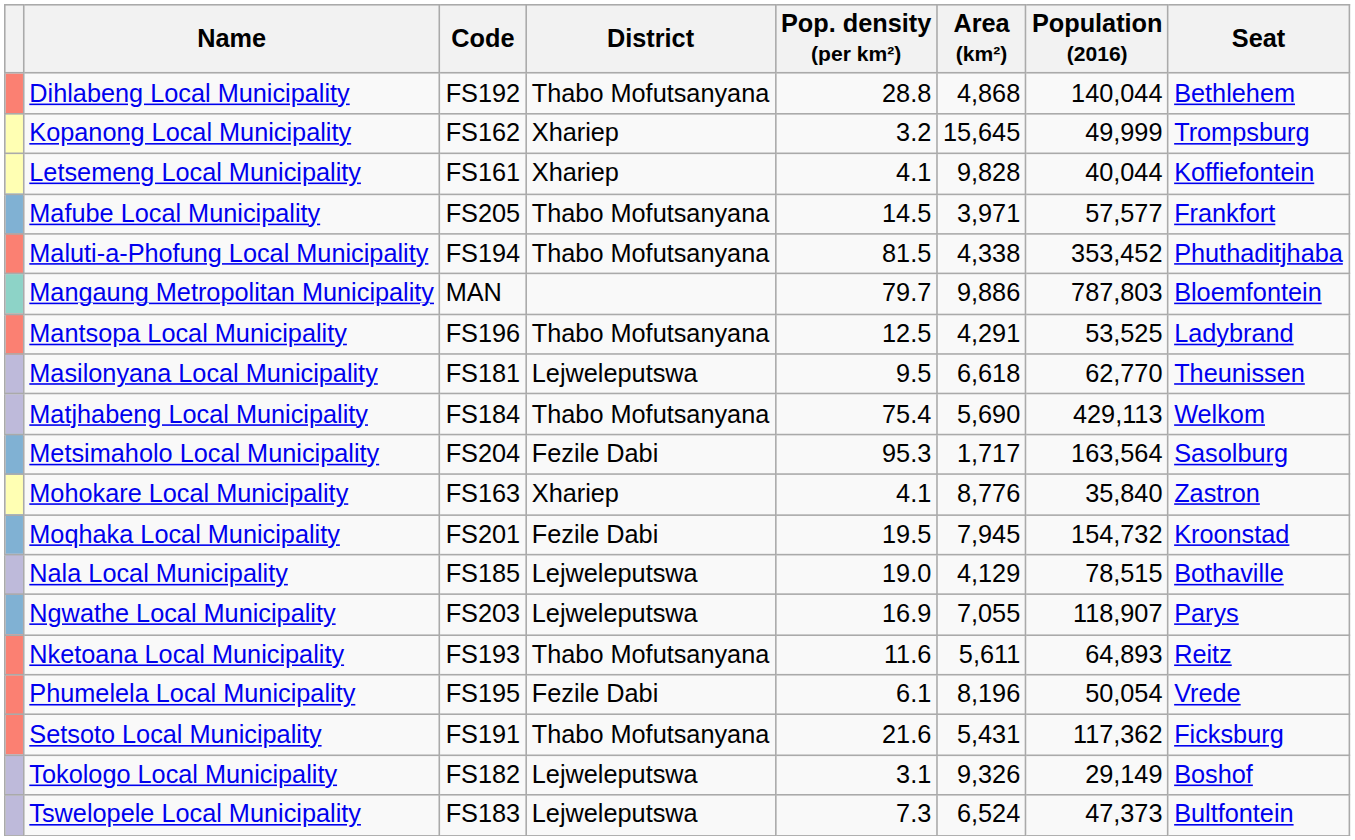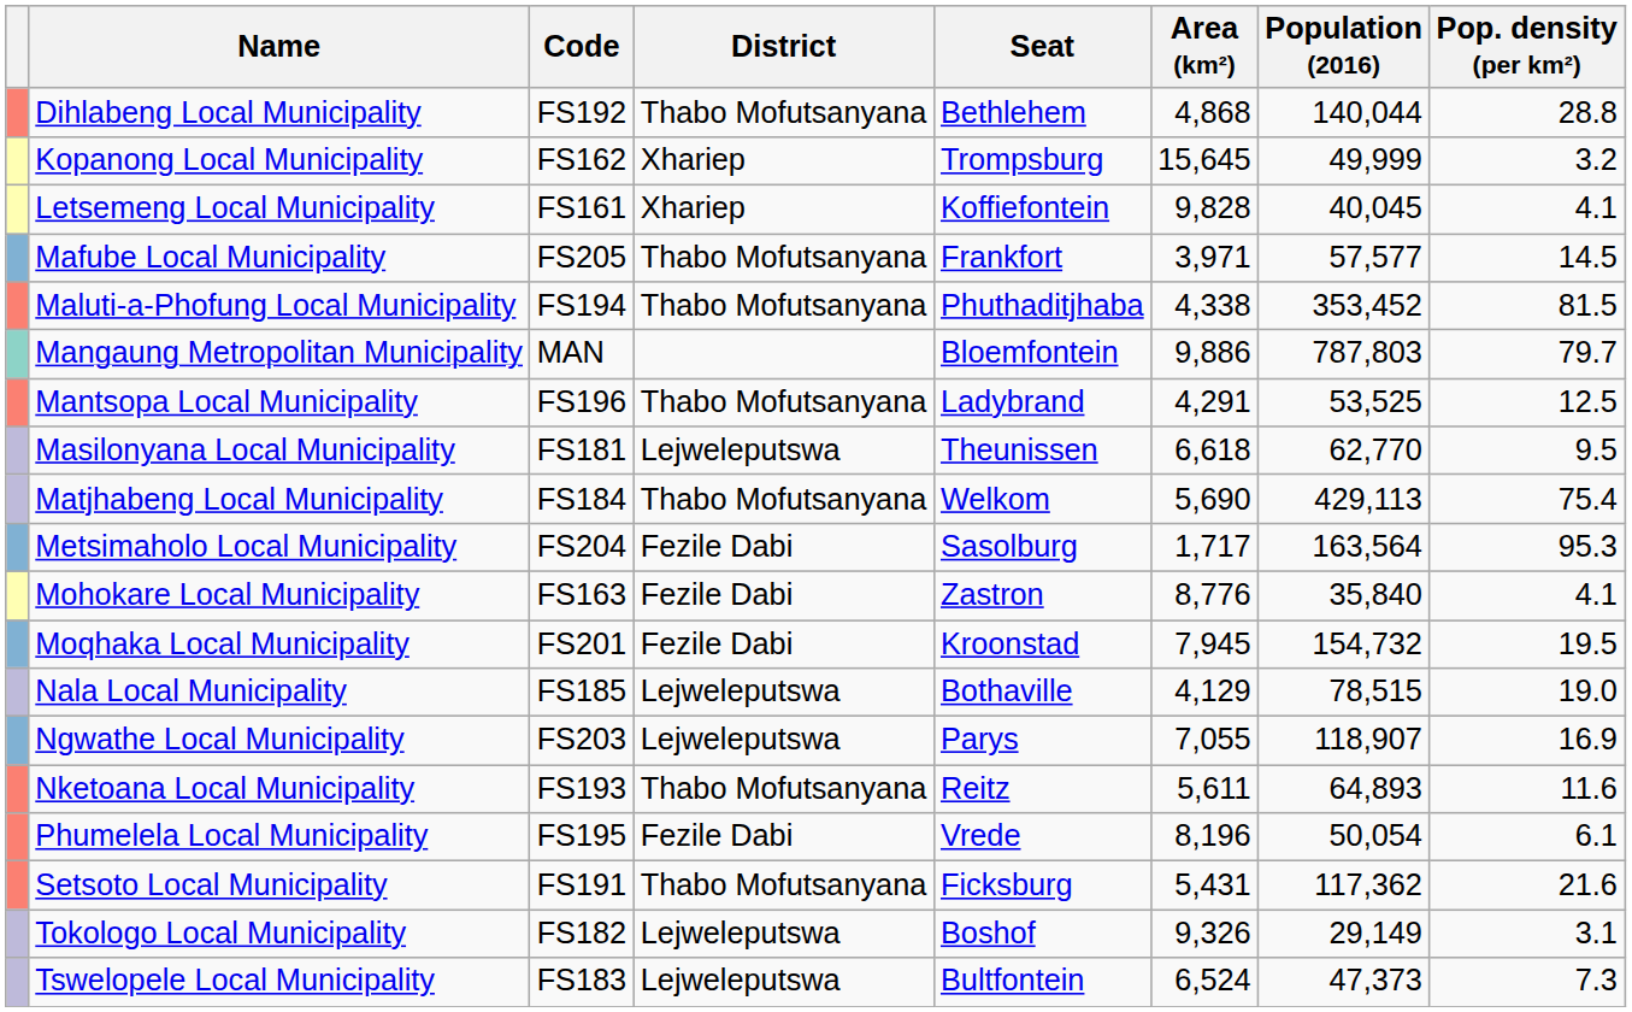 <table class="wikitable sortable">
 <tr>
 <th class="unsortable"> </th>
 <th>Name</th>
 <th>Code</th>
 <th>District</th>
-<th>Pop. density<br><small>(per km²)</small></th>
+<th>Seat</th>
 <th>Area<br><small>(km²)</small></th>
 <th>Population<br><small>(2016)</small></th>
-<th>Seat</th>
+<th>Pop. density<br><small>(per km²)</small></th>
 </tr>
 <tr>
 <td style="text-align:center;background-color:#FB8072"></td>
 <td><a href='#'>Dihlabeng Local Municipality</a></td>
 <td>FS192</td>
 <td>Thabo Mofutsanyana</td>
-<td style="text-align:right">28.8</td>
+<td><a href='#'>Bethlehem</a></td>
 <td style="text-align:right">4,868</td>
 <td style="text-align:right">140,044</td>
-<td><a href='#'>Bethlehem</a></td>
+<td style="text-align:right">28.8</td>
 </tr>
 <tr>
 <td style="text-align:center;background-color:#FFFFB3"></td>
 <td><a href='#'>Kopanong Local Municipality</a></td>
 <td>FS162</td>
 <td>Xhariep</td>
-<td style="text-align:right">3.2</td>
+<td><a href='#'>Trompsburg</a></td>
 <td style="text-align:right">15,645</td>
 <td style="text-align:right">49,999</td>
-<td><a href='#'>Trompsburg</a></td>
+<td style="text-align:right">3.2</td>
 </tr>
 <tr>
 <td style="text-align:center;background-color:#FFFFB3"></td>
 <td><a href='#'>Letsemeng Local Municipality</a></td>
 <td>FS161</td>
 <td>Xhariep</td>
+<td><a href='#'>Koffiefontein</a></td>
+<td style="text-align:right">9,828</td>
+<td style="text-align:right">40,045</td>
 <td style="text-align:right">4.1</td>
-<td style="text-align:right">9,828</td>
-<td style="text-align:right">40,044</td>
-<td><a href='#'>Koffiefontein</a></td>
 </tr>
 <tr>
 <td style="text-align:center;background-color:#80B1D3"></td>
 <td><a href='#'>Mafube Local Municipality</a></td>
 <td>FS205</td>
 <td>Thabo Mofutsanyana</td>
-<td style="text-align:right">14.5</td>
+<td><a href='#'>Frankfort</a></td>
 <td style="text-align:right">3,971</td>
 <td style="text-align:right">57,577</td>
-<td><a href='#'>Frankfort</a></td>
+<td style="text-align:right">14.5</td>
 </tr>
 <tr>
 <td style="text-align:center;background-color:#FB8072"></td>
 <td><a href='#'>Maluti-a-Phofung Local Municipality</a></td>
 <td>FS194</td>
 <td>Thabo Mofutsanyana</td>
-<td style="text-align:right">81.5</td>
+<td><a href='#'>Phuthaditjhaba</a></td>
 <td style="text-align:right">4,338</td>
 <td style="text-align:right">353,452</td>
-<td><a href='#'>Phuthaditjhaba</a></td>
+<td style="text-align:right">81.5</td>
 </tr>
 <tr>
 <td style="text-align:center;background-color:#8DD3C7"></td>
 <td><a href='#'>Mangaung Metropolitan Municipality</a></td>
 <td>MAN</td>
 <td></td>
-<td style="text-align:right">79.7</td>
+<td><a href='#'>Bloemfontein</a></td>
 <td style="text-align:right">9,886</td>
 <td style="text-align:right">787,803</td>
-<td><a href='#'>Bloemfontein</a></td>
+<td style="text-align:right">79.7</td>
 </tr>
 <tr>
 <td style="text-align:center;background-color:#FB8072"></td>
 <td><a href='#'>Mantsopa Local Municipality</a></td>
 <td>FS196</td>
 <td>Thabo Mofutsanyana</td>
-<td style="text-align:right">12.5</td>
+<td><a href='#'>Ladybrand</a></td>
 <td style="text-align:right">4,291</td>
 <td style="text-align:right">53,525</td>
-<td><a href='#'>Ladybrand</a></td>
+<td style="text-align:right">12.5</td>
 </tr>
 <tr>
 <td style="text-align:center;background-color:#BEBADA"></td>
 <td><a href='#'>Masilonyana Local Municipality</a></td>
 <td>FS181</td>
 <td>Lejweleputswa</td>
-<td style="text-align:right">9.5</td>
+<td><a href='#'>Theunissen</a></td>
 <td style="text-align:right">6,618</td>
 <td style="text-align:right">62,770</td>
-<td><a href='#'>Theunissen</a></td>
+<td style="text-align:right">9.5</td>
 </tr>
 <tr>
 <td style="text-align:center;background-color:#BEBADA"></td>
 <td><a href='#'>Matjhabeng Local Municipality</a></td>
 <td>FS184</td>
 <td>Thabo Mofutsanyana</td>
-<td style="text-align:right">75.4</td>
+<td><a href='#'>Welkom</a></td>
 <td style="text-align:right">5,690</td>
 <td style="text-align:right">429,113</td>
-<td><a href='#'>Welkom</a></td>
+<td style="text-align:right">75.4</td>
 </tr>
 <tr>
 <td style="text-align:center;background-color:#80B1D3"></td>
 <td><a href='#'>Metsimaholo Local Municipality</a></td>
 <td>FS204</td>
 <td>Fezile Dabi</td>
-<td style="text-align:right">95.3</td>
+<td><a href='#'>Sasolburg</a></td>
 <td style="text-align:right">1,717</td>
 <td style="text-align:right">163,564</td>
-<td><a href='#'>Sasolburg</a></td>
+<td style="text-align:right">95.3</td>
 </tr>
 <tr>
 <td style="text-align:center;background-color:#FFFFB3"></td>
 <td><a href='#'>Mohokare Local Municipality</a></td>
 <td>FS163</td>
-<td>Xhariep</td>
-<td style="text-align:right">4.1</td>
+<td>Fezile Dabi</td>
+<td><a href='#'>Zastron</a></td>
 <td style="text-align:right">8,776</td>
 <td style="text-align:right">35,840</td>
-<td><a href='#'>Zastron</a></td>
+<td style="text-align:right">4.1</td>
 </tr>
 <tr>
 <td style="text-align:center;background-color:#80B1D3"></td>
 <td><a href='#'>Moqhaka Local Municipality</a></td>
 <td>FS201</td>
 <td>Fezile Dabi</td>
-<td style="text-align:right">19.5</td>
+<td><a href='#'>Kroonstad</a></td>
 <td style="text-align:right">7,945</td>
 <td style="text-align:right">154,732</td>
-<td><a href='#'>Kroonstad</a></td>
+<td style="text-align:right">19.5</td>
 </tr>
 <tr>
 <td style="text-align:center;background-color:#BEBADA"></td>
 <td><a href='#'>Nala Local Municipality</a></td>
 <td>FS185</td>
 <td>Lejweleputswa</td>
-<td style="text-align:right">19.0</td>
+<td><a href='#'>Bothaville</a></td>
 <td style="text-align:right">4,129</td>
 <td style="text-align:right">78,515</td>
-<td><a href='#'>Bothaville</a></td>
+<td style="text-align:right">19.0</td>
 </tr>
 <tr>
 <td style="text-align:center;background-color:#80B1D3"></td>
 <td><a href='#'>Ngwathe Local Municipality</a></td>
 <td>FS203</td>
 <td>Lejweleputswa</td>
-<td style="text-align:right">16.9</td>
+<td><a href='#'>Parys</a></td>
 <td style="text-align:right">7,055</td>
 <td style="text-align:right">118,907</td>
-<td><a href='#'>Parys</a></td>
+<td style="text-align:right">16.9</td>
 </tr>
 <tr>
 <td style="text-align:center;background-color:#FB8072"></td>
 <td><a href='#'>Nketoana Local Municipality</a></td>
 <td>FS193</td>
 <td>Thabo Mofutsanyana</td>
-<td style="text-align:right">11.6</td>
+<td><a href='#'>Reitz</a></td>
 <td style="text-align:right">5,611</td>
 <td style="text-align:right">64,893</td>
-<td><a href='#'>Reitz</a></td>
+<td style="text-align:right">11.6</td>
 </tr>
 <tr>
 <td style="text-align:center;background-color:#FB8072"></td>
 <td><a href='#'>Phumelela Local Municipality</a></td>
 <td>FS195</td>
 <td>Fezile Dabi</td>
-<td style="text-align:right">6.1</td>
+<td><a href='#'>Vrede</a></td>
 <td style="text-align:right">8,196</td>
 <td style="text-align:right">50,054</td>
-<td><a href='#'>Vrede</a></td>
+<td style="text-align:right">6.1</td>
 </tr>
 <tr>
 <td style="text-align:center;background-color:#FB8072"></td>
 <td><a href='#'>Setsoto Local Municipality</a></td>
 <td>FS191</td>
 <td>Thabo Mofutsanyana</td>
-<td style="text-align:right">21.6</td>
+<td><a href='#'>Ficksburg</a></td>
 <td style="text-align:right">5,431</td>
 <td style="text-align:right">117,362</td>
-<td><a href='#'>Ficksburg</a></td>
+<td style="text-align:right">21.6</td>
 </tr>
 <tr>
 <td style="text-align:center;background-color:#BEBADA"></td>
 <td><a href='#'>Tokologo Local Municipality</a></td>
 <td>FS182</td>
 <td>Lejweleputswa</td>
-<td style="text-align:right">3.1</td>
+<td><a href='#'>Boshof</a></td>
 <td style="text-align:right">9,326</td>
 <td style="text-align:right">29,149</td>
-<td><a href='#'>Boshof</a></td>
+<td style="text-align:right">3.1</td>
 </tr>
 <tr>
 <td style="text-align:center;background-color:#BEBADA"></td>
 <td><a href='#'>Tswelopele Local Municipality</a></td>
 <td>FS183</td>
 <td>Lejweleputswa</td>
-<td style="text-align:right">7.3</td>
+<td><a href='#'>Bultfontein</a></td>
 <td style="text-align:right">6,524</td>
 <td style="text-align:right">47,373</td>
-<td><a href='#'>Bultfontein</a></td>
+<td style="text-align:right">7.3</td>
 </tr>
 </table>
